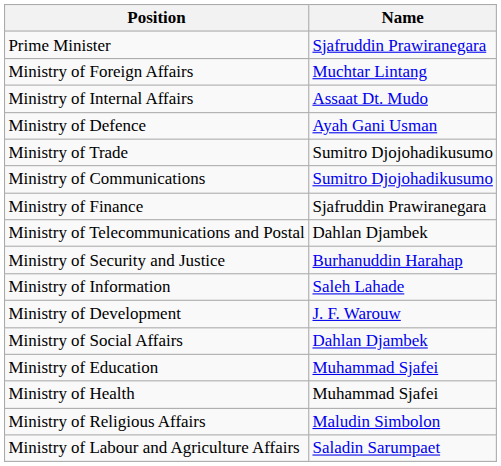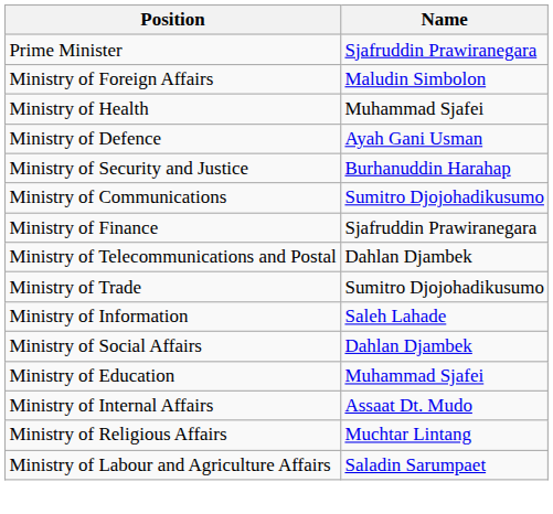 <table class="wikitable">
 <tr>
 <th>Position</th>
 <th>Name</th>
 </tr>
 <tr>
 <td>Prime Minister</td>
 <td><a href='#'>Sjafruddin Prawiranegara</a></td>
 </tr>
 <tr>
 <td>Ministry of Foreign Affairs</td>
-<td><a href='#'>Muchtar Lintang</a></td>
+<td><a href='#'>Maludin Simbolon</a></td>
 </tr>
 <tr>
-<td>Ministry of Internal Affairs</td>
-<td><a href='#'>Assaat Dt. Mudo</a></td>
+<td>Ministry of Health</td>
+<td>Muhammad Sjafei</td>
 </tr>
 <tr>
 <td>Ministry of Defence</td>
 <td><a href='#'>Ayah Gani Usman</a></td>
 </tr>
 <tr>
-<td>Ministry of Trade</td>
-<td>Sumitro Djojohadikusumo</td>
+<td>Ministry of Security and Justice</td>
+<td><a href='#'>Burhanuddin Harahap</a></td>
 </tr>
 <tr>
 <td>Ministry of Communications</td>
 <td><a href='#'>Sumitro Djojohadikusumo</a></td>
 </tr>
 <tr>
 <td>Ministry of Finance</td>
 <td>Sjafruddin Prawiranegara</td>
 </tr>
 <tr>
 <td>Ministry of Telecommunications and Postal</td>
 <td>Dahlan Djambek</td>
 </tr>
 <tr>
-<td>Ministry of Security and Justice</td>
-<td><a href='#'>Burhanuddin Harahap</a></td>
+<td>Ministry of Trade</td>
+<td>Sumitro Djojohadikusumo</td>
 </tr>
 <tr>
 <td>Ministry of Information</td>
 <td><a href='#'>Saleh Lahade</a></td>
-</tr>
-<tr>
-<td>Ministry of Development</td>
-<td><a href='#'>J. F. Warouw</a></td>
 </tr>
 <tr>
 <td>Ministry of Social Affairs</td>
 <td><a href='#'>Dahlan Djambek</a></td>
 </tr>
 <tr>
 <td>Ministry of Education</td>
 <td><a href='#'>Muhammad Sjafei</a></td>
 </tr>
 <tr>
-<td>Ministry of Health</td>
-<td>Muhammad Sjafei</td>
+<td>Ministry of Internal Affairs</td>
+<td><a href='#'>Assaat Dt. Mudo</a></td>
 </tr>
 <tr>
 <td>Ministry of Religious Affairs</td>
-<td><a href='#'>Maludin Simbolon</a></td>
+<td><a href='#'>Muchtar Lintang</a></td>
 </tr>
 <tr>
 <td>Ministry of Labour and Agriculture Affairs</td>
 <td><a href='#'>Saladin Sarumpaet</a></td>
 </tr>
 </table>
